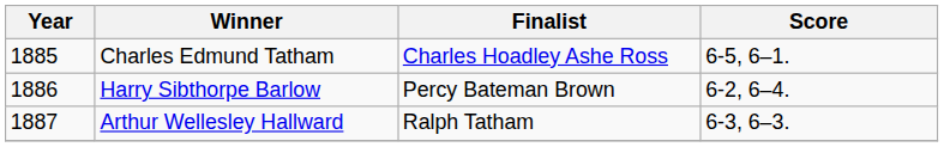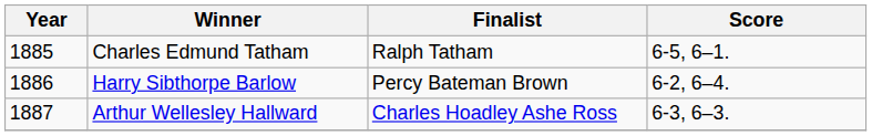 <table class="wikitable">
 <tr>
 <th style="width:60px;">Year</th>
 <th style="width:220px;">Winner</th>
 <th style="width:220px;">Finalist</th>
 <th style="width:170px;">Score</th>
 </tr>
 <tr>
 <td>1885</td>
 <td>  Charles Edmund Tatham</td>
-<td> <a href='#'>Charles Hoadley Ashe Ross</a></td>
+<td>  Ralph Tatham</td>
 <td>6-5, 6–1.</td>
 </tr>
 <tr>
 <td>1886</td>
 <td> <a href='#'>Harry Sibthorpe Barlow</a></td>
 <td> Percy Bateman Brown</td>
 <td>6-2, 6–4.</td>
 </tr>
 <tr>
 <td>1887</td>
 <td> <a href='#'>Arthur Wellesley Hallward</a></td>
-<td>  Ralph Tatham</td>
+<td> <a href='#'>Charles Hoadley Ashe Ross</a></td>
 <td>6-3, 6–3.</td>
 </tr>
 <tr>
 </tr>
 </table>
